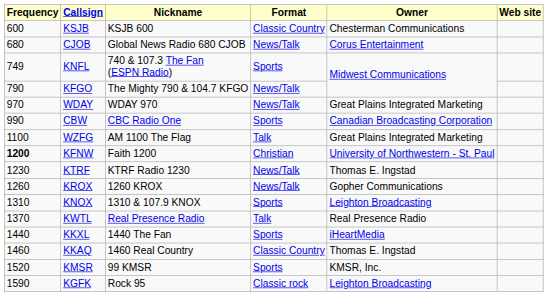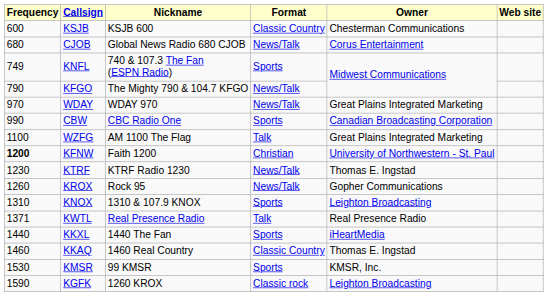 <table class="wikitable">
 <tr>
 <th style="background:#ffffcc;">Frequency</th>
 <th style="background:#ffffcc;"><a href='#'>Callsign</a></th>
 <th style="background:#ffffcc;">Nickname</th>
 <th style="background:#ffffcc;">Format</th>
 <th style="background:#ffffcc;">Owner</th>
 <th style="background:#ffffcc;">Web site</th>
 </tr>
 <tr>
 <td>600</td>
 <td><a href='#'>KSJB</a></td>
 <td>KSJB 600</td>
 <td><a href='#'>Classic Country</a></td>
 <td>Chesterman Communications</td>
 <td></td>
 </tr>
 <tr>
 <td>680</td>
 <td><a href='#'>CJOB</a></td>
 <td>Global News Radio 680 CJOB</td>
 <td><a href='#'>News/Talk</a></td>
 <td><a href='#'>Corus Entertainment</a></td>
 <td></td>
 </tr>
 <tr>
 <td>749</td>
 <td><a href='#'>KNFL</a></td>
 <td>740 & 107.3 <a href='#'>The Fan</a><br>(<a href='#'>ESPN Radio</a>)</td>
 <td><a href='#'>Sports</a></td>
 <td rowspan="2"><a href='#'>Midwest Communications</a></td>
 <td></td>
 </tr>
 <tr>
 <td>790</td>
 <td><a href='#'>KFGO</a></td>
 <td>The Mighty 790 & 104.7 KFGO</td>
 <td><a href='#'>News/Talk</a></td>
 <td></td>
 </tr>
 <tr>
 <td>970</td>
 <td><a href='#'>WDAY</a></td>
 <td>WDAY 970</td>
 <td><a href='#'>News/Talk</a></td>
 <td>Great Plains Integrated Marketing</td>
 <td></td>
 </tr>
 <tr>
 <td>990</td>
 <td><a href='#'>CBW</a></td>
 <td><a href='#'>CBC Radio One</a></td>
 <td><a href='#'>Sports</a></td>
 <td><a href='#'>Canadian Broadcasting Corporation</a></td>
 <td></td>
 </tr>
 <tr>
 <td>1100</td>
 <td><a href='#'>WZFG</a></td>
 <td>AM 1100 The Flag</td>
 <td><a href='#'>Talk</a></td>
 <td>Great Plains Integrated Marketing</td>
 <td></td>
 </tr>
 <tr>
 <td><strong>1200</strong></td>
 <td><a href='#'>KFNW</a></td>
 <td>Faith 1200</td>
 <td><a href='#'>Christian</a></td>
 <td><a href='#'>University of Northwestern - St. Paul</a></td>
 <td></td>
 </tr>
 <tr>
 <td>1230</td>
 <td><a href='#'>KTRF</a></td>
 <td>KTRF Radio 1230</td>
 <td><a href='#'>News/Talk</a></td>
 <td>Thomas E. Ingstad</td>
 <td></td>
 </tr>
 <tr>
 <td>1260</td>
 <td><a href='#'>KROX</a></td>
-<td>1260 KROX</td>
+<td>Rock 95</td>
 <td><a href='#'>News/Talk</a></td>
 <td>Gopher Communications</td>
 <td></td>
 </tr>
 <tr>
 <td>1310</td>
 <td><a href='#'>KNOX</a></td>
 <td>1310 & 107.9 KNOX</td>
 <td><a href='#'>Sports</a></td>
 <td><a href='#'>Leighton Broadcasting</a></td>
 <td></td>
 </tr>
 <tr>
-<td>1370</td>
+<td>1371</td>
 <td><a href='#'>KWTL</a></td>
 <td><a href='#'>Real Presence Radio</a></td>
 <td><a href='#'>Talk</a></td>
 <td>Real Presence Radio</td>
 <td></td>
 </tr>
 <tr>
 <td>1440</td>
 <td><a href='#'>KKXL</a></td>
 <td>1440 The Fan</td>
 <td><a href='#'>Sports</a></td>
 <td><a href='#'>iHeartMedia</a></td>
 <td></td>
 </tr>
 <tr>
 <td>1460</td>
 <td><a href='#'>KKAQ</a></td>
 <td>1460 Real Country</td>
 <td><a href='#'>Classic Country</a></td>
 <td>Thomas E. Ingstad</td>
 <td></td>
 </tr>
 <tr>
-<td>1520</td>
+<td>1530</td>
 <td><a href='#'>KMSR</a></td>
 <td>99 KMSR</td>
 <td><a href='#'>Sports</a></td>
 <td>KMSR, Inc.</td>
 <td></td>
 </tr>
 <tr>
 <td>1590</td>
 <td><a href='#'>KGFK</a></td>
-<td>Rock 95</td>
+<td>1260 KROX</td>
 <td><a href='#'>Classic rock</a></td>
 <td><a href='#'>Leighton Broadcasting</a></td>
 <td></td>
 </tr>
 </table>
